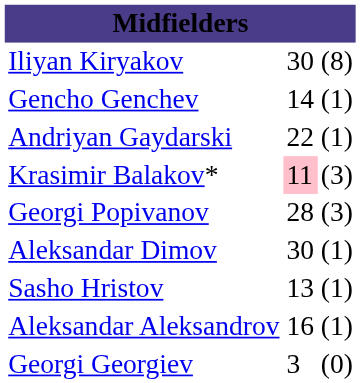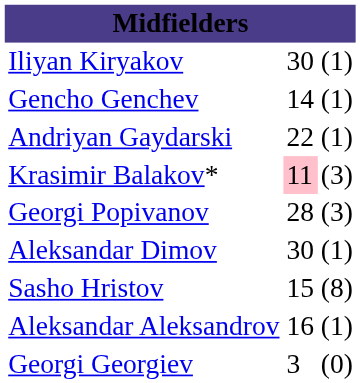 <table class="toccolours" border="0" cellpadding="2" cellspacing="0" align="left" style="margin:0.5em;">
 <tr>
 <th colspan="4" align="center" bgcolor="#4b3c8a"><span>Midfielders</span></th>
 </tr>
 <tr>
 <td> <a href='#'>Iliyan Kiryakov</a></td>
 <td>30</td>
-<td>(8)</td>
+<td>(1)</td>
 </tr>
 <tr>
 <td> <a href='#'>Gencho Genchev</a></td>
 <td>14</td>
 <td>(1)</td>
 </tr>
 <tr>
 <td> <a href='#'>Andriyan Gaydarski</a></td>
 <td>22</td>
 <td>(1)</td>
 </tr>
 <tr>
 <td> <a href='#'>Krasimir Balakov</a>*</td>
 <td style="background: pink;">11</td>
 <td>(3)</td>
 </tr>
 <tr>
 <td> <a href='#'>Georgi Popivanov</a></td>
 <td>28</td>
 <td>(3)</td>
 </tr>
 <tr>
 <td> <a href='#'>Aleksandar Dimov</a></td>
 <td>30</td>
 <td>(1)</td>
 </tr>
 <tr>
 <td> <a href='#'>Sasho Hristov</a></td>
-<td>13</td>
-<td>(1)</td>
+<td>15</td>
+<td>(8)</td>
 </tr>
 <tr>
 <td> <a href='#'>Aleksandar Aleksandrov</a></td>
 <td>16</td>
 <td>(1)</td>
 </tr>
 <tr>
 <td> <a href='#'>Georgi Georgiev</a></td>
 <td>3</td>
 <td>(0)</td>
 </tr>
 <tr>
 </tr>
 </table>
